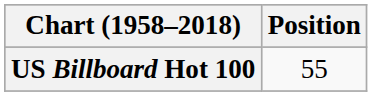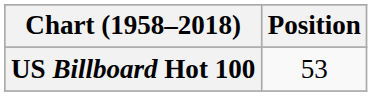 <table class="wikitable plainrowheaders" style="text-align:center">
 <tr>
 <th scope="col">Chart (1958–2018)</th>
 <th scope="col">Position</th>
 </tr>
 <tr>
 <th scope="row">US <em>Billboard</em> Hot 100</th>
-<td>55</td>
+<td>53</td>
 </tr>
 </table>
